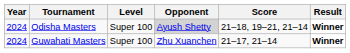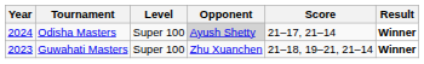 <table class="sortable wikitable" style="font-size: 90%;">
 <tr>
 <th>Year</th>
 <th>Tournament</th>
 <th>Level</th>
 <th>Opponent</th>
 <th>Score</th>
 <th>Result</th>
 </tr>
 <tr>
 <td align="center"><a href='#'>2024</a></td>
 <td align="left"><a href='#'>Odisha Masters</a></td>
 <td align="left">Super 100</td>
 <td align="left" style="background: lightgrey;"> <a href='#'>Ayush Shetty</a></td>
+<td align="left">21–17, 21–14</td>
+<td style="text-align:left; background:white"> <strong>Winner</strong></td>
+</tr>
+<tr>
+<td align="center"><a href='#'>2023</a></td>
+<td align="left"><a href='#'>Guwahati Masters</a></td>
+<td align="left">Super 100</td>
+<td align="left"> <a href='#'>Zhu Xuanchen</a></td>
 <td align="left">21–18, 19–21, 21–14</td>
 <td style="text-align:left; background:white"> <strong>Winner</strong></td>
 </tr>
-<tr>
-<td align="center"><a href='#'>2024</a></td>
-<td align="left"><a href='#'>Guwahati Masters</a></td>
-<td align="left">Super 100</td>
-<td align="left"> <a href='#'>Zhu Xuanchen</a></td>
-<td align="left">21–17, 21–14</td>
-<td style="text-align:left; background:white"> <strong>Winner</strong></td>
-</tr>
 </table>
